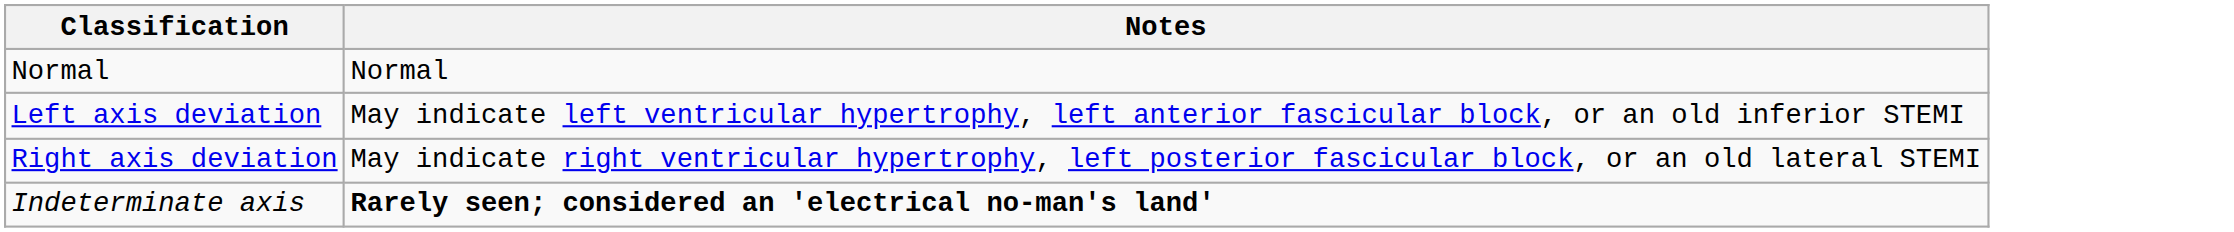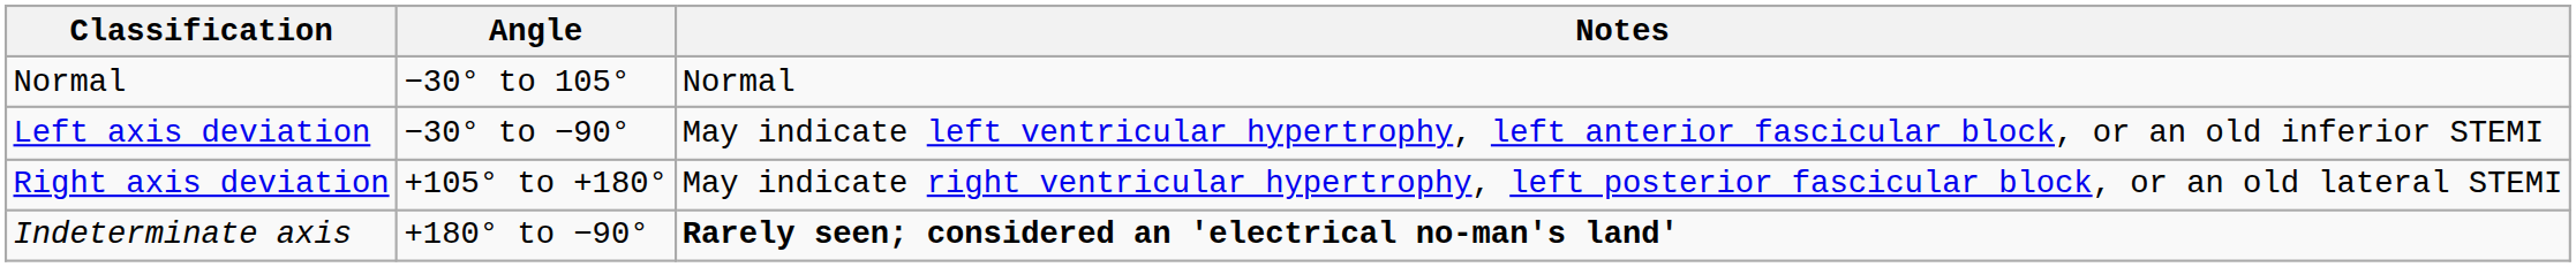 <table class="wikitable">
 <tr>
 <th>Classification</th>
+<th>Angle</th>
 <th>Notes</th>
 </tr>
 <tr>
 <td>Normal</td>
+<td>−30° to 105°</td>
 <td>Normal</td>
 </tr>
 <tr>
 <td><a href='#'>Left axis deviation</a></td>
+<td>−30° to −90°</td>
 <td>May indicate <a href='#'>left ventricular hypertrophy</a>, <a href='#'>left anterior fascicular block</a>, or an old inferior STEMI</td>
 </tr>
 <tr>
 <td><a href='#'>Right axis deviation</a></td>
+<td>+105° to +180°</td>
 <td>May indicate <a href='#'>right ventricular hypertrophy</a>, <a href='#'>left posterior fascicular block</a>, or an old lateral STEMI</td>
 </tr>
 <tr>
 <td><em>Indeterminate axis</em></td>
+<td>+180° to −90°</td>
 <td><strong>Rarely seen; considered an 'electrical no-man's land'</strong></td>
 </tr>
 </table>
